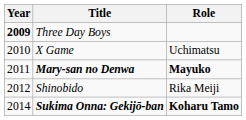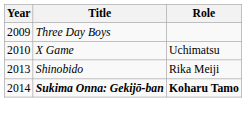 <table class="wikitable">
 <tr>
 <th>Year</th>
 <th>Title</th>
 <th>Role</th>
 </tr>
 <tr>
-<td><strong>2009</strong></td>
+<td>2009</td>
 <td><em>Three Day Boys</em></td>
 <td></td>
 </tr>
 <tr>
 <td>2010</td>
 <td><em>X Game</em></td>
 <td>Uchimatsu</td>
 </tr>
 <tr>
-<td>2011</td>
-<td><strong><em>Mary-san no Denwa</em></strong></td>
-<td><strong>Mayuko</strong></td>
-</tr>
-<tr>
-<td>2012</td>
+<td>2013</td>
 <td><em>Shinobido</em></td>
 <td>Rika Meiji</td>
 </tr>
 <tr>
 <td>2014</td>
 <td><strong><em>Sukima Onna: Gekijō-ban</em></strong></td>
 <td><strong>Koharu Tamo</strong></td>
 </tr>
 </table>
